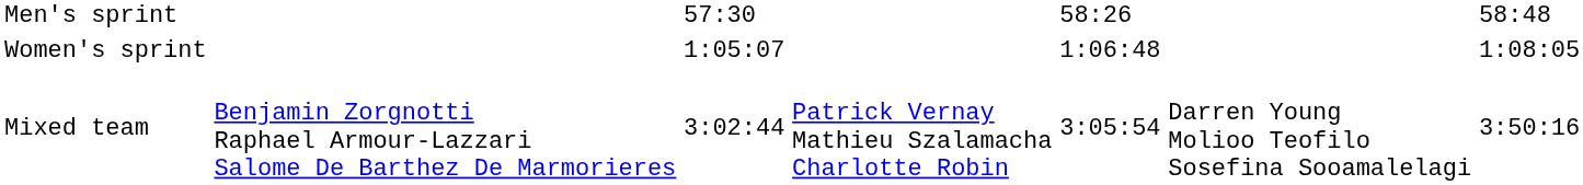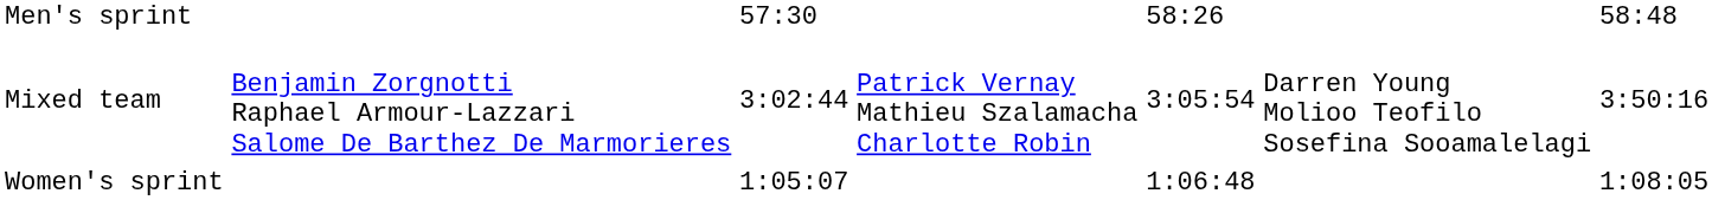 <table>
 <tr>
 <td>Men's sprint</td>
 <td></td>
 <td>57:30</td>
 <td></td>
 <td>58:26</td>
 <td></td>
 <td>58:48</td>
 </tr>
 <tr>
+<td>Mixed team</td>
+<td><br><a href='#'>Benjamin Zorgnotti</a><br>Raphael Armour-Lazzari<br><a href='#'>Salome De Barthez De Marmorieres</a></td>
+<td>3:02:44</td>
+<td><br><a href='#'>Patrick Vernay</a><br>Mathieu Szalamacha<br><a href='#'>Charlotte Robin</a></td>
+<td>3:05:54</td>
+<td><br>Darren Young<br>Molioo Teofilo<br>Sosefina Sooamalelagi</td>
+<td>3:50:16</td>
+</tr>
+<tr>
 <td>Women's sprint</td>
 <td></td>
 <td>1:05:07</td>
 <td></td>
 <td>1:06:48</td>
 <td></td>
 <td>1:08:05</td>
 </tr>
-<tr>
-<td>Mixed team</td>
-<td><br><a href='#'>Benjamin Zorgnotti</a><br>Raphael Armour-Lazzari<br><a href='#'>Salome De Barthez De Marmorieres</a></td>
-<td>3:02:44</td>
-<td><br><a href='#'>Patrick Vernay</a><br>Mathieu Szalamacha<br><a href='#'>Charlotte Robin</a></td>
-<td>3:05:54</td>
-<td><br>Darren Young<br>Molioo Teofilo<br>Sosefina Sooamalelagi</td>
-<td>3:50:16</td>
-</tr>
 </table>
